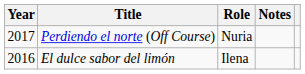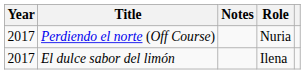 <table class="wikitable sortable">
 <tr>
 <th>Year</th>
 <th>Title</th>
+<th class="unsortable">Notes</th>
 <th>Role</th>
-<th class="unsortable">Notes</th>
 <th></th>
 </tr>
 <tr>
 <td align = "center">2017</td>
 <td><em><a href='#'>Perdiendo el norte</a></em> (<em>Off Course</em>)</td>
+<td></td>
 <td>Nuria</td>
-<td></td>
 <td align = "center"></td>
 </tr>
 <tr>
-<td align = "center">2016</td>
+<td align = "center">2017</td>
 <td><em>El dulce sabor del limón</em></td>
+<td></td>
 <td>Ilena</td>
-<td></td>
 <td align = "center"></td>
 </tr>
 </table>
